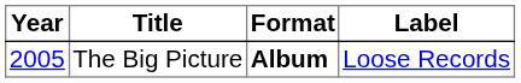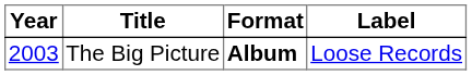 <table border=1 cellpadding=2 style="border-collapse:collapse;">
 <tr style="border-bottom:1px solid black;">
 <th>Year</th>
 <th>Title</th>
 <th>Format</th>
 <th>Label</th>
 </tr>
 <tr>
-<td><a href='#'>2005</a></td>
+<td><a href='#'>2003</a></td>
 <td>The Big Picture</td>
 <td><strong>Album</strong></td>
 <td><a href='#'>Loose Records</a></td>
 </tr>
 </table>
